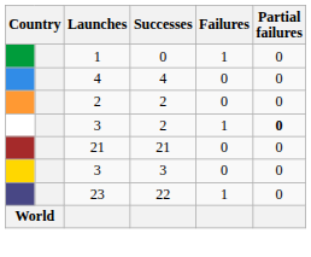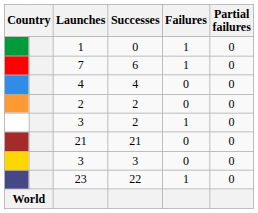 <table class="wikitable sortable" style="text-align:center;">
 <tr>
 <th colspan=2>Country</th>
 <th>Launches</th>
 <th>Successes</th>
 <th>Failures</th>
 <th>Partial <br> failures</th>
 </tr>
 <tr>
 <th scope=row style="background:#009c3b;"></th>
 <th style="text-align:left;"></th>
 <td>1</td>
 <td>0</td>
+<td>1</td>
+<td>0</td>
+</tr>
+<tr>
+<th scope=row style="background:#ff0000;"></th>
+<th style="text-align:left;"></th>
+<td>7</td>
+<td>6</td>
 <td>1</td>
 <td>0</td>
 </tr>
 <tr>
 <th scope=row style="background:#318ce7;"></th>
 <th style="text-align:left;"></th>
 <td>4</td>
 <td>4</td>
 <td>0</td>
 <td>0</td>
 </tr>
 <tr>
 <th scope=row style="background:#ff9933;"></th>
 <th style="text-align:left;"></th>
 <td>2</td>
 <td>2</td>
 <td>0</td>
 <td>0</td>
 </tr>
 <tr>
 <th scope=row style="background:#ffffff;"></th>
 <th style="text-align:left;"></th>
 <td>3</td>
 <td>2</td>
 <td>1</td>
-<td><strong>0</strong></td>
+<td>0</td>
 </tr>
 <tr>
 <th scope=row style="background:#a52a2a;"></th>
 <th style="text-align:left;"></th>
 <td>21</td>
 <td>21</td>
 <td>0</td>
 <td>0</td>
 </tr>
 <tr>
 <th scope=row style="background:#ffd700;"></th>
 <th style="text-align:left;"></th>
 <td>3</td>
 <td>3</td>
 <td>0</td>
 <td>0</td>
 </tr>
 <tr>
 <th scope=row style="background:#484785;"></th>
 <th style="text-align:left;"></th>
 <td>23</td>
 <td>22</td>
 <td>1</td>
 <td>0</td>
 </tr>
 <tr class="sortbottom">
 <th colspan="2">World</th>
 <th></th>
 <th></th>
 <th></th>
 <th></th>
 </tr>
 </table>
